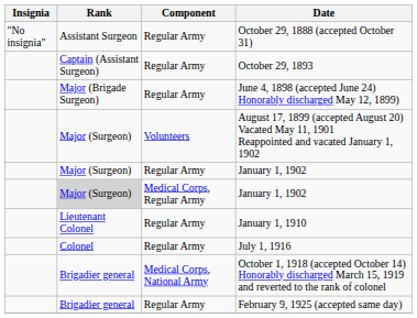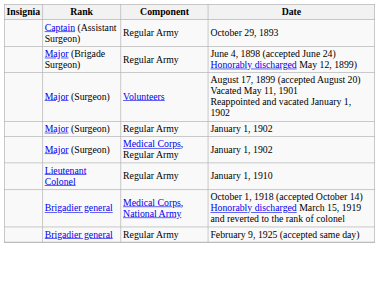 <table class="wikitable">
 <tr>
 <th>Insignia</th>
 <th>Rank</th>
 <th>Component</th>
 <th>Date</th>
-</tr>
-<tr>
-<td>"No insignia"</td>
-<td>Assistant Surgeon</td>
-<td>Regular Army</td>
-<td>October 29, 1888 (accepted October 31)</td>
 </tr>
 <tr>
 <td></td>
 <td><a href='#'>Captain</a> (Assistant Surgeon)</td>
 <td>Regular Army</td>
 <td>October 29, 1893</td>
 </tr>
 <tr>
 <td></td>
 <td><a href='#'>Major</a> (Brigade Surgeon)</td>
 <td>Regular Army</td>
 <td>June 4, 1898 (accepted June 24)<br><a href='#'>Honorably discharged</a> May 12, 1899)</td>
 </tr>
 <tr>
 <td></td>
 <td><a href='#'>Major</a> (Surgeon)</td>
 <td><a href='#'>Volunteers</a></td>
 <td>August 17, 1899 (accepted August 20)<br>Vacated May 11, 1901<br>Reappointed and vacated January 1, 1902</td>
 </tr>
 <tr>
 <td></td>
 <td><a href='#'>Major</a> (Surgeon)</td>
 <td>Regular Army</td>
 <td>January 1, 1902</td>
 </tr>
 <tr>
 <td></td>
-<td style="background: lightgrey;"><a href='#'>Major</a> (Surgeon)</td>
+<td><a href='#'>Major</a> (Surgeon)</td>
 <td><a href='#'>Medical Corps</a>, Regular Army</td>
 <td>January 1, 1902</td>
 </tr>
 <tr>
 <td></td>
 <td><a href='#'>Lieutenant Colonel</a></td>
 <td>Regular Army</td>
 <td>January 1, 1910</td>
-</tr>
-<tr>
-<td></td>
-<td><a href='#'>Colonel</a></td>
-<td>Regular Army</td>
-<td>July 1, 1916</td>
 </tr>
 <tr>
 <td></td>
 <td><a href='#'>Brigadier general</a></td>
 <td><a href='#'>Medical Corps</a>, <a href='#'>National Army</a></td>
 <td>October 1, 1918 (accepted October 14)<br><a href='#'>Honorably discharged</a> March 15, 1919 and reverted to the rank of colonel</td>
 </tr>
 <tr>
 <td></td>
 <td><a href='#'>Brigadier general</a></td>
 <td>Regular Army</td>
 <td>February 9, 1925 (accepted same day)</td>
 </tr>
 <tr>
 </tr>
 </table>
